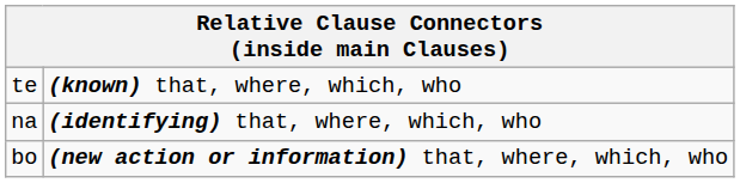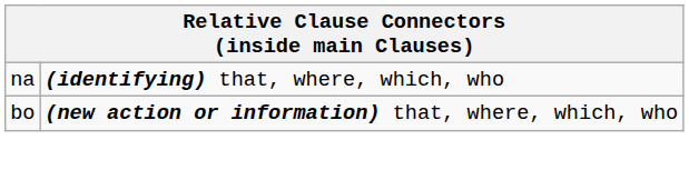 <table class="wikitable">
 <tr>
 <th colspan="2">Relative Clause Connectors<br>(inside main Clauses)</th>
-</tr>
-<tr>
-<td>te</td>
-<td><strong><em>(known)</em></strong> that, where, which, who</td>
 </tr>
 <tr>
 <td>na</td>
 <td><strong><em>(identifying)</em></strong> that, where, which, who</td>
 </tr>
 <tr>
 <td>bo</td>
 <td><strong><em>(new action or information)</em></strong> that, where, which, who</td>
 </tr>
 </table>
